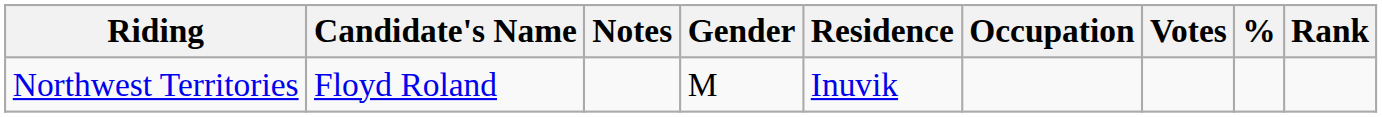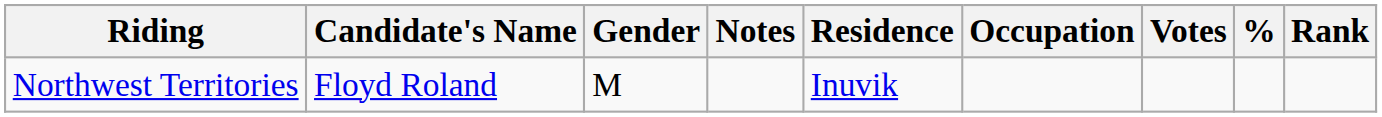 <table class="wikitable sortable">
 <tr>
 <th>Riding<br></th>
 <th>Candidate's Name</th>
+<th>Gender</th>
 <th>Notes</th>
-<th>Gender</th>
 <th>Residence</th>
 <th>Occupation</th>
 <th>Votes</th>
 <th>%</th>
 <th>Rank</th>
 </tr>
 <tr>
 <td><a href='#'>Northwest Territories</a></td>
 <td><a href='#'>Floyd Roland</a></td>
+<td>M</td>
 <td></td>
-<td>M</td>
 <td><a href='#'>Inuvik</a></td>
 <td></td>
 <td></td>
 <td></td>
 <td></td>
 </tr>
 </table>
